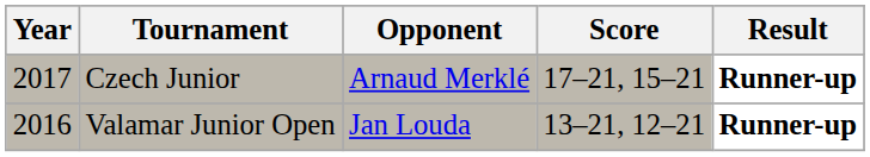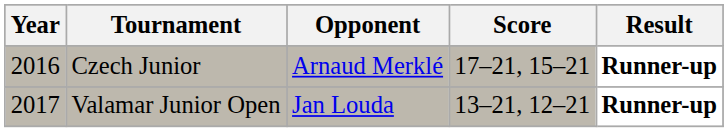 <table class="sortable wikitable" style="font-size: 90%;">
 <tr>
 <th>Year</th>
 <th>Tournament</th>
 <th>Opponent</th>
 <th>Score</th>
 <th>Result</th>
 </tr>
 <tr style="background:#BDB8AD">
-<td align="center">2017</td>
+<td align="center">2016</td>
 <td align="left">Czech Junior</td>
 <td align="left"> <a href='#'>Arnaud Merklé</a></td>
 <td align="left">17–21, 15–21</td>
 <td style="text-align:left; background:white"> <strong>Runner-up</strong></td>
 </tr>
 <tr style="background:#BDB8AD">
-<td align="center">2016</td>
+<td align="center">2017</td>
 <td align="left">Valamar Junior Open</td>
 <td align="left"> <a href='#'>Jan Louda</a></td>
 <td align="left">13–21, 12–21</td>
 <td style="text-align:left; background:white"> <strong>Runner-up</strong></td>
 </tr>
 </table>
